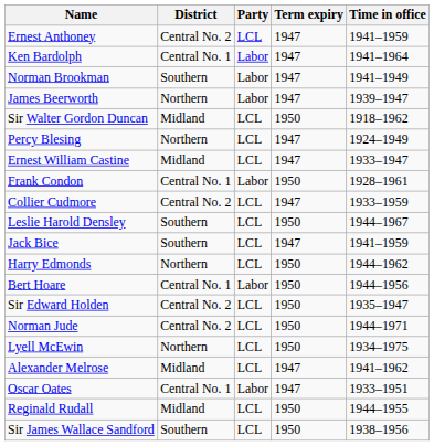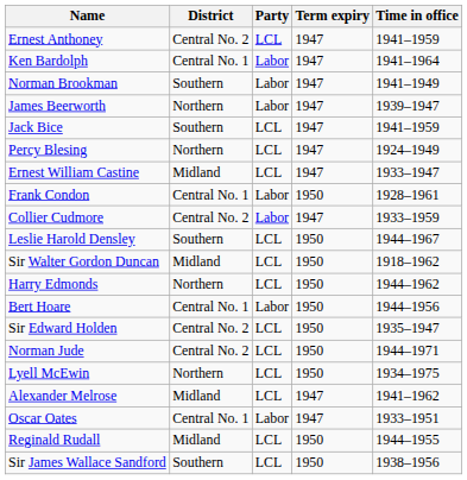 <table class="wikitable sortable">
 <tr>
 <th>Name</th>
 <th>District</th>
 <th>Party</th>
 <th>Term expiry</th>
 <th>Time in office</th>
 </tr>
 <tr>
 <td><a href='#'>Ernest Anthoney</a></td>
 <td>Central No. 2</td>
 <td><a href='#'>LCL</a></td>
 <td>1947</td>
 <td>1941–1959</td>
 </tr>
 <tr>
 <td><a href='#'>Ken Bardolph</a></td>
 <td>Central No. 1</td>
 <td><a href='#'>Labor</a></td>
 <td>1947</td>
 <td>1941–1964</td>
 </tr>
 <tr>
 <td><a href='#'>Norman Brookman</a></td>
 <td>Southern</td>
 <td>Labor</td>
 <td>1947</td>
 <td>1941–1949</td>
 </tr>
 <tr>
 <td><a href='#'>James Beerworth</a></td>
 <td>Northern</td>
 <td>Labor</td>
 <td>1947</td>
 <td>1939–1947</td>
 </tr>
 <tr>
-<td>Sir <a href='#'>Walter Gordon Duncan</a></td>
-<td>Midland</td>
+<td><a href='#'>Jack Bice</a></td>
+<td>Southern</td>
 <td>LCL</td>
-<td>1950</td>
-<td>1918–1962</td>
+<td>1947</td>
+<td>1941–1959</td>
 </tr>
 <tr>
 <td><a href='#'>Percy Blesing</a></td>
 <td>Northern</td>
 <td>LCL</td>
 <td>1947</td>
 <td>1924–1949</td>
 </tr>
 <tr>
 <td><a href='#'>Ernest William Castine</a></td>
 <td>Midland</td>
 <td>LCL</td>
 <td>1947</td>
 <td>1933–1947</td>
 </tr>
 <tr>
 <td><a href='#'>Frank Condon</a></td>
 <td>Central No. 1</td>
 <td>Labor</td>
 <td>1950</td>
 <td>1928–1961</td>
 </tr>
 <tr>
 <td><a href='#'>Collier Cudmore</a></td>
 <td>Central No. 2</td>
-<td>LCL</td>
+<td><a href='#'>Labor</a></td>
 <td>1947</td>
 <td>1933–1959</td>
 </tr>
 <tr>
 <td><a href='#'>Leslie Harold Densley</a></td>
 <td>Southern</td>
 <td>LCL</td>
 <td>1950</td>
 <td>1944–1967</td>
 </tr>
 <tr>
-<td><a href='#'>Jack Bice</a></td>
-<td>Southern</td>
+<td>Sir <a href='#'>Walter Gordon Duncan</a></td>
+<td>Midland</td>
 <td>LCL</td>
-<td>1947</td>
-<td>1941–1959</td>
+<td>1950</td>
+<td>1918–1962</td>
 </tr>
 <tr>
 <td><a href='#'>Harry Edmonds</a></td>
 <td>Northern</td>
 <td>LCL</td>
 <td>1950</td>
 <td>1944–1962</td>
 </tr>
 <tr>
 <td><a href='#'>Bert Hoare</a></td>
 <td>Central No. 1</td>
 <td>Labor</td>
 <td>1950</td>
 <td>1944–1956</td>
 </tr>
 <tr>
 <td>Sir <a href='#'>Edward Holden</a> </td>
 <td>Central No. 2</td>
 <td>LCL</td>
 <td>1950</td>
 <td>1935–1947</td>
 </tr>
 <tr>
 <td><a href='#'>Norman Jude</a></td>
 <td>Central No. 2</td>
 <td>LCL</td>
 <td>1950</td>
 <td>1944–1971</td>
 </tr>
 <tr>
 <td><a href='#'>Lyell McEwin</a></td>
 <td>Northern</td>
 <td>LCL</td>
 <td>1950</td>
 <td>1934–1975</td>
 </tr>
 <tr>
 <td><a href='#'>Alexander Melrose</a></td>
 <td>Midland</td>
 <td>LCL</td>
 <td>1947</td>
 <td>1941–1962</td>
 </tr>
 <tr>
 <td><a href='#'>Oscar Oates</a></td>
 <td>Central No. 1</td>
 <td>Labor</td>
 <td>1947</td>
 <td>1933–1951</td>
 </tr>
 <tr>
 <td><a href='#'>Reginald Rudall</a></td>
 <td>Midland</td>
 <td>LCL</td>
 <td>1950</td>
 <td>1944–1955</td>
 </tr>
 <tr>
 <td>Sir <a href='#'>James Wallace Sandford</a></td>
 <td>Southern</td>
 <td>LCL</td>
 <td>1950</td>
 <td>1938–1956</td>
 </tr>
 </table>
